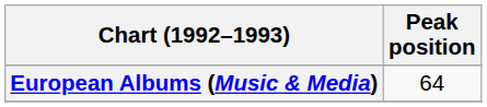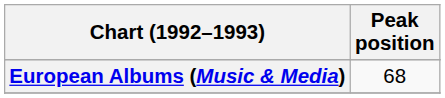 <table class="wikitable sortable plainrowheaders" style="text-align:center">
 <tr>
 <th scope="col">Chart (1992–1993)</th>
 <th scope="col">Peak<br>position</th>
 </tr>
 <tr>
 </tr>
 <tr>
 </tr>
 <tr>
 <th scope="row"><a href='#'>European Albums</a> (<em><a href='#'>Music & Media</a></em>)</th>
-<td>64</td>
+<td>68</td>
 </tr>
 <tr>
 </tr>
 <tr>
 </tr>
 <tr>
 </tr>
 <tr>
 </tr>
 </table>
